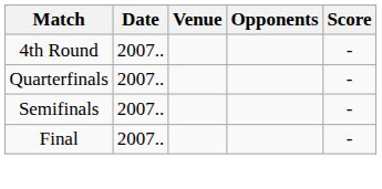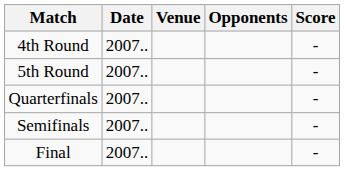 <table class="wikitable" style="text-align:center;">
 <tr>
 <th>Match</th>
 <th>Date</th>
 <th>Venue</th>
 <th>Opponents</th>
 <th>Score</th>
 </tr>
 <tr>
 <td>4th Round</td>
+<td>2007..</td>
+<td><a href='#'></a></td>
+<td><a href='#'></a></td>
+<td>-</td>
+</tr>
+<tr>
+<td>5th Round</td>
 <td>2007..</td>
 <td><a href='#'></a></td>
 <td><a href='#'></a></td>
 <td>-</td>
 </tr>
 <tr>
 <td>Quarterfinals</td>
 <td>2007..</td>
 <td><a href='#'></a></td>
 <td><a href='#'></a></td>
 <td>-</td>
 </tr>
 <tr>
 <td>Semifinals</td>
 <td>2007..</td>
 <td><a href='#'></a></td>
 <td><a href='#'></a></td>
 <td>-</td>
 </tr>
 <tr>
 <td>Final</td>
 <td>2007..</td>
 <td><a href='#'></a></td>
 <td><a href='#'></a></td>
 <td>-</td>
 </tr>
 </table>
